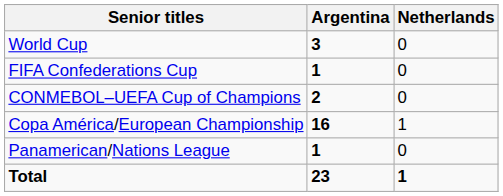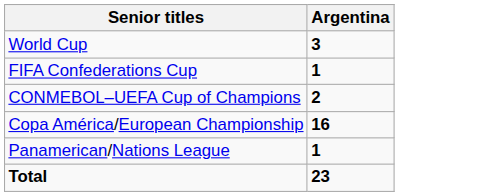 <table class="wikitable">
 <tr>
 <th>Senior titles</th>
 <th>Argentina</th>
-<th>Netherlands</th>
 </tr>
 <tr>
 <td><a href='#'>World Cup</a></td>
 <td><strong>3</strong></td>
-<td>0</td>
 </tr>
 <tr>
 <td><a href='#'>FIFA Confederations Cup</a></td>
 <td><strong>1</strong></td>
-<td>0</td>
 </tr>
 <tr>
 <td><a href='#'>CONMEBOL–UEFA Cup of Champions</a></td>
 <td><strong>2</strong></td>
-<td>0</td>
 </tr>
 <tr>
 <td><a href='#'>Copa América</a>/<a href='#'>European Championship</a></td>
 <td><strong>16</strong></td>
-<td>1</td>
 </tr>
 <tr>
 <td><a href='#'>Panamerican</a>/<a href='#'>Nations League</a></td>
 <td><strong>1</strong></td>
-<td>0</td>
 </tr>
 <tr>
 <td><strong>Total</strong></td>
 <td><strong>23</strong></td>
-<td><strong>1</strong></td>
 </tr>
 </table>
